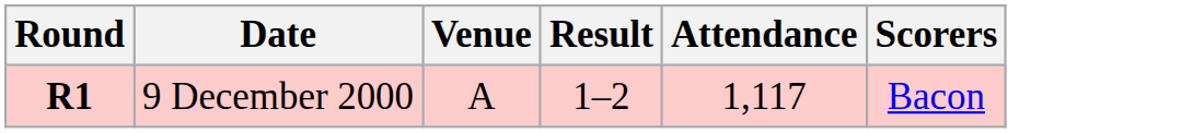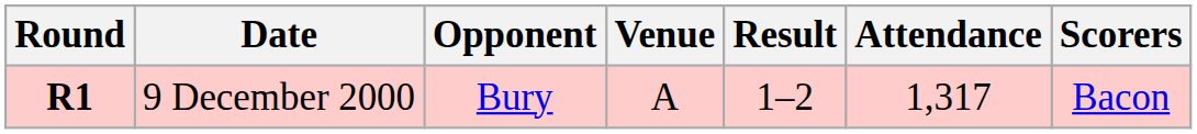 <table class= "wikitable " style="font-size:100%; text-align:center">
 <tr>
 <th>Round</th>
 <th>Date</th>
+<th>Opponent</th>
 <th>Venue</th>
 <th>Result</th>
 <th>Attendance</th>
 <th>Scorers</th>
 </tr>
 <tr style="background: #FFCCCC;">
 <td><strong>R1</strong></td>
 <td>9 December 2000</td>
+<td><a href='#'>Bury</a></td>
 <td>A</td>
 <td>1–2</td>
-<td>1,117</td>
+<td>1,317</td>
 <td><a href='#'>Bacon</a></td>
 </tr>
 </table>
